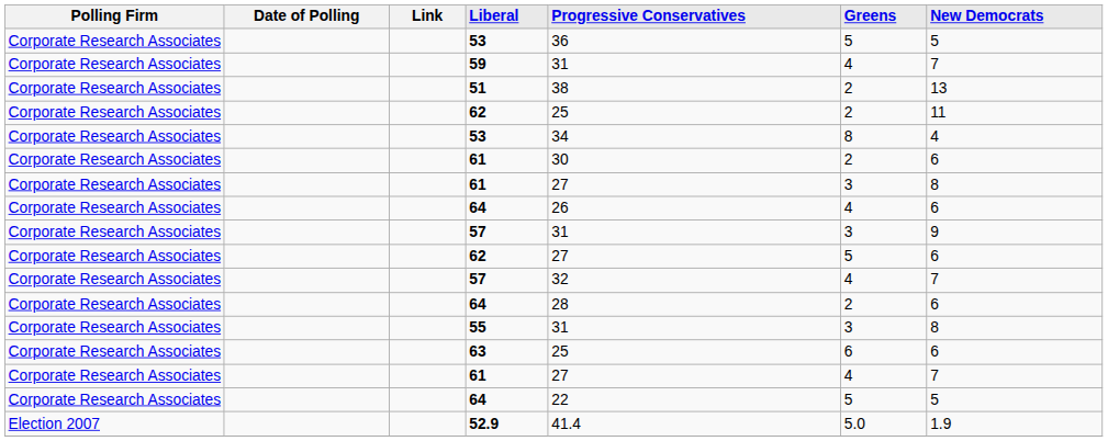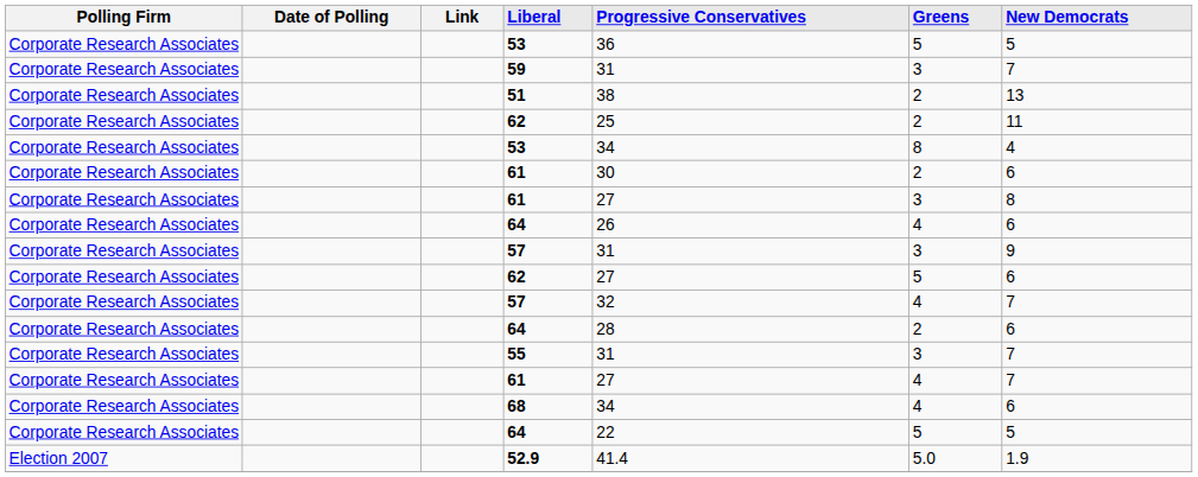 <table class="wikitable sortable">
 <tr style="background-color:#E9E9E9">
 <th width=20%>Polling Firm</th>
 <th width=15%>Date of Polling</th>
 <th width=7%>Link</th>
 <td><strong><a href='#'>Liberal</a></strong></td>
 <td><strong><a href='#'>Progressive Conservatives</a></strong></td>
 <td><strong><a href='#'>Greens</a></strong></td>
 <td><strong><a href='#'>New Democrats</a></strong></td>
 </tr>
 <tr>
 <td><a href='#'>Corporate Research Associates</a></td>
 <td></td>
 <td></td>
 <td><strong>53</strong></td>
 <td>36</td>
 <td>5</td>
 <td>5</td>
 </tr>
 <tr>
 <td><a href='#'>Corporate Research Associates</a></td>
 <td></td>
 <td></td>
 <td><strong>59</strong></td>
 <td>31</td>
-<td>4</td>
+<td>3</td>
 <td>7</td>
 </tr>
 <tr>
 <td><a href='#'>Corporate Research Associates</a></td>
 <td></td>
 <td></td>
 <td><strong>51</strong></td>
 <td>38</td>
 <td>2</td>
 <td>13</td>
 </tr>
 <tr>
 <td><a href='#'>Corporate Research Associates</a></td>
 <td></td>
 <td></td>
 <td><strong>62</strong></td>
 <td>25</td>
 <td>2</td>
 <td>11</td>
 </tr>
 <tr>
 <td><a href='#'>Corporate Research Associates</a></td>
 <td></td>
 <td></td>
 <td><strong>53</strong></td>
 <td>34</td>
 <td>8</td>
 <td>4</td>
 </tr>
 <tr>
 <td><a href='#'>Corporate Research Associates</a></td>
 <td></td>
 <td></td>
 <td><strong>61</strong></td>
 <td>30</td>
 <td>2</td>
 <td>6</td>
 </tr>
 <tr>
 <td><a href='#'>Corporate Research Associates</a></td>
 <td></td>
 <td></td>
 <td><strong>61</strong></td>
 <td>27</td>
 <td>3</td>
 <td>8</td>
 </tr>
 <tr>
 <td><a href='#'>Corporate Research Associates</a></td>
 <td></td>
 <td></td>
 <td><strong>64</strong></td>
 <td>26</td>
 <td>4</td>
 <td>6</td>
 </tr>
 <tr>
 <td><a href='#'>Corporate Research Associates</a></td>
 <td></td>
 <td></td>
 <td><strong>57</strong></td>
 <td>31</td>
 <td>3</td>
 <td>9</td>
 </tr>
 <tr>
 <td><a href='#'>Corporate Research Associates</a></td>
 <td></td>
 <td></td>
 <td><strong>62</strong></td>
 <td>27</td>
 <td>5</td>
 <td>6</td>
 </tr>
 <tr>
 <td><a href='#'>Corporate Research Associates</a></td>
 <td></td>
 <td></td>
 <td><strong>57</strong></td>
 <td>32</td>
 <td>4</td>
 <td>7</td>
 </tr>
 <tr>
 <td><a href='#'>Corporate Research Associates</a></td>
 <td></td>
 <td></td>
 <td><strong>64</strong></td>
 <td>28</td>
 <td>2</td>
 <td>6</td>
 </tr>
 <tr>
 <td><a href='#'>Corporate Research Associates</a></td>
 <td></td>
 <td></td>
 <td><strong>55</strong></td>
 <td>31</td>
 <td>3</td>
-<td>8</td>
-</tr>
-<tr>
-<td><a href='#'>Corporate Research Associates</a></td>
-<td></td>
-<td></td>
-<td><strong>63</strong></td>
-<td>25</td>
-<td>6</td>
-<td>6</td>
+<td>7</td>
 </tr>
 <tr>
 <td><a href='#'>Corporate Research Associates</a></td>
 <td></td>
 <td></td>
 <td><strong>61</strong></td>
 <td>27</td>
 <td>4</td>
 <td>7</td>
+</tr>
+<tr>
+<td><a href='#'>Corporate Research Associates</a></td>
+<td></td>
+<td></td>
+<td><strong>68</strong></td>
+<td>34</td>
+<td>4</td>
+<td>6</td>
 </tr>
 <tr>
 <td><a href='#'>Corporate Research Associates</a></td>
 <td></td>
 <td></td>
 <td><strong>64</strong></td>
 <td>22</td>
 <td>5</td>
 <td>5</td>
 </tr>
 <tr>
 <td><a href='#'>Election 2007</a></td>
 <td></td>
 <td></td>
 <td><strong>52.9</strong></td>
 <td>41.4</td>
 <td>5.0</td>
 <td>1.9</td>
 </tr>
 <tr>
 </tr>
 </table>
